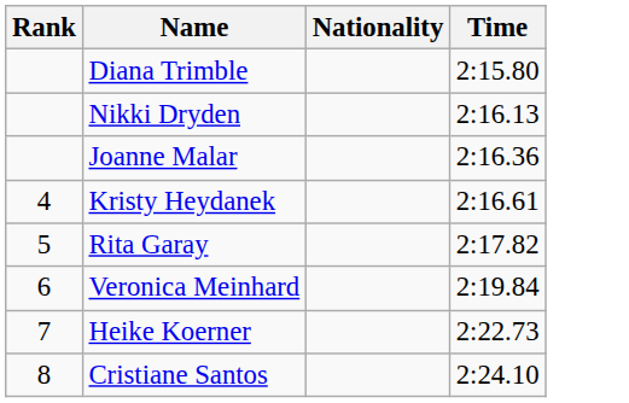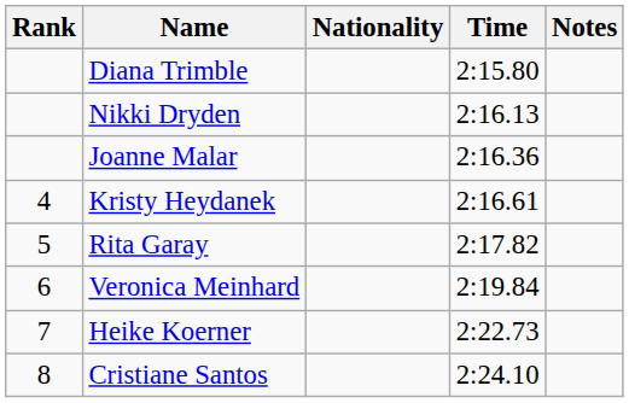 <table class="wikitable sortable" style="text-align:center">
 <tr>
 <th>Rank</th>
 <th>Name</th>
 <th>Nationality</th>
 <th>Time</th>
+<th>Notes</th>
 </tr>
 <tr>
 <td></td>
 <td align=left><a href='#'>Diana Trimble</a></td>
 <td align=left></td>
 <td>2:15.80</td>
+<td></td>
 </tr>
 <tr>
 <td></td>
 <td align=left><a href='#'>Nikki Dryden</a></td>
 <td align=left></td>
 <td>2:16.13</td>
+<td></td>
 </tr>
 <tr>
 <td></td>
 <td align=left><a href='#'>Joanne Malar</a></td>
 <td align=left></td>
 <td>2:16.36</td>
+<td></td>
 </tr>
 <tr>
 <td>4</td>
 <td align=left><a href='#'>Kristy Heydanek</a></td>
 <td align=left></td>
 <td>2:16.61</td>
+<td></td>
 </tr>
 <tr>
 <td>5</td>
 <td align=left><a href='#'>Rita Garay</a></td>
 <td align=left></td>
 <td>2:17.82</td>
+<td></td>
 </tr>
 <tr>
 <td>6</td>
 <td align=left><a href='#'>Veronica Meinhard</a></td>
 <td align=left></td>
 <td>2:19.84</td>
+<td></td>
 </tr>
 <tr>
 <td>7</td>
 <td align=left><a href='#'>Heike Koerner</a></td>
 <td align=left></td>
 <td>2:22.73</td>
+<td></td>
 </tr>
 <tr>
 <td>8</td>
 <td align=left><a href='#'>Cristiane Santos</a></td>
 <td align=left></td>
 <td>2:24.10</td>
+<td></td>
 </tr>
 </table>
